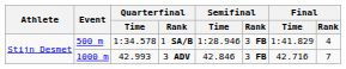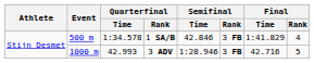 <table class="wikitable" style="font-size:90%">
 <tr>
 <th rowspan=2>Athlete</th>
 <th rowspan=2>Event</th>
 <th colspan=2>Quarterfinal</th>
 <th colspan=2>Semifinal</th>
 <th colspan=2>Final</th>
 </tr>
 <tr style="font-size:95%">
 <th>Time</th>
 <th>Rank</th>
 <th>Time</th>
 <th>Rank</th>
 <th>Time</th>
 <th>Rank</th>
 </tr>
 <tr align=center>
 <td align=left rowspan=2><a href='#'>Stijn Desmet</a></td>
 <td align=left><a href='#'>500 m</a></td>
 <td>1:34.578</td>
 <td>1 <strong>SA/B</strong></td>
-<td>1:28.946</td>
+<td>42.846</td>
 <td>3 <strong>FB</strong></td>
 <td>1:41.829</td>
 <td>4</td>
 </tr>
 <tr align=center>
 <td align=left><a href='#'>1000 m</a></td>
 <td>42.993</td>
 <td>3 <strong>ADV</strong></td>
-<td>42.846</td>
+<td>1:28.946</td>
 <td>3 <strong>FB</strong></td>
 <td>42.716</td>
-<td>7</td>
+<td>5</td>
 </tr>
 </table>
